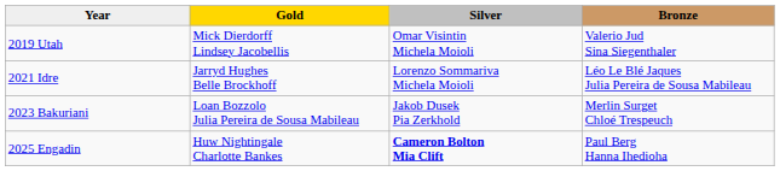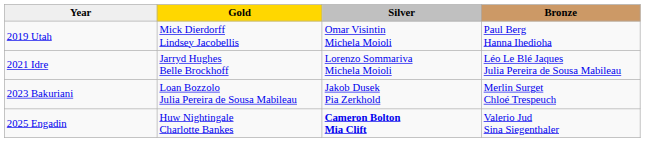 <table class="wikitable sortable" style="width:950px;">
 <tr>
 <th style="width:24%; background:#efefef;">Year</th>
 <th style="width:26%; background:gold">Gold</th>
 <th style="width:25%; background:silver">Silver</th>
 <th style="width:25%; background:#CC9966">Bronze</th>
 </tr>
 <tr>
 <td><a href='#'>2019 Utah</a></td>
 <td><a href='#'>Mick Dierdorff</a><br><a href='#'>Lindsey Jacobellis</a><br></td>
 <td><a href='#'>Omar Visintin</a><br><a href='#'>Michela Moioli</a><br></td>
-<td><a href='#'>Valerio Jud</a><br><a href='#'>Sina Siegenthaler</a><br></td>
+<td><a href='#'>Paul Berg</a><br><a href='#'>Hanna Ihedioha</a><br></td>
 </tr>
 <tr>
 <td><a href='#'>2021 Idre</a></td>
 <td><a href='#'>Jarryd Hughes</a><br><a href='#'>Belle Brockhoff</a><br></td>
 <td><a href='#'>Lorenzo Sommariva</a><br><a href='#'>Michela Moioli</a><br></td>
 <td><a href='#'>Léo Le Blé Jaques</a><br><a href='#'>Julia Pereira de Sousa Mabileau</a><br></td>
 </tr>
 <tr>
 <td><a href='#'>2023 Bakuriani</a></td>
 <td><a href='#'>Loan Bozzolo</a><br><a href='#'>Julia Pereira de Sousa Mabileau</a><br></td>
 <td><a href='#'>Jakob Dusek</a><br><a href='#'>Pia Zerkhold</a><br></td>
 <td><a href='#'>Merlin Surget</a><br><a href='#'>Chloé Trespeuch</a><br></td>
 </tr>
 <tr>
 <td><a href='#'>2025 Engadin</a></td>
 <td><a href='#'>Huw Nightingale</a><br><a href='#'>Charlotte Bankes</a><br></td>
 <td><strong><a href='#'>Cameron Bolton</a><br><a href='#'>Mia Clift</a><br></strong></td>
-<td><a href='#'>Paul Berg</a><br><a href='#'>Hanna Ihedioha</a><br></td>
+<td><a href='#'>Valerio Jud</a><br><a href='#'>Sina Siegenthaler</a><br></td>
 </tr>
 </table>
